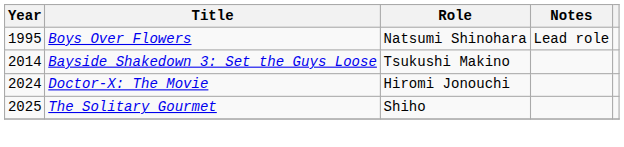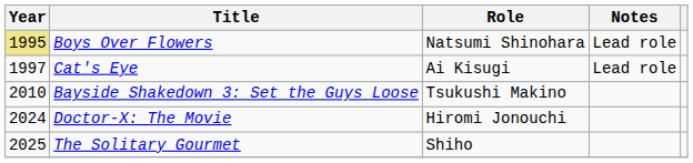 <table class="wikitable sortable">
 <tr>
 <th>Year</th>
 <th>Title</th>
 <th>Role</th>
 <th class="unsortable">Notes</th>
 <th class="unsortable"></th>
 </tr>
 <tr>
-<td>1995</td>
+<td style="background: khaki;">1995</td>
 <td><em><a href='#'>Boys Over Flowers</a></em></td>
 <td>Natsumi Shinohara</td>
 <td>Lead role</td>
 <td></td>
 </tr>
 <tr>
-<td>2014</td>
+<td>1997</td>
+<td><em><a href='#'>Cat's Eye</a></em></td>
+<td>Ai Kisugi</td>
+<td>Lead role</td>
+<td></td>
+</tr>
+<tr>
+<td>2010</td>
 <td><em><a href='#'>Bayside Shakedown 3: Set the Guys Loose</a></em></td>
 <td>Tsukushi Makino</td>
 <td></td>
 <td></td>
 </tr>
 <tr>
 <td>2024</td>
 <td><em><a href='#'>Doctor-X: The Movie</a></em></td>
 <td>Hiromi Jonouchi</td>
 <td></td>
 <td></td>
 </tr>
 <tr>
 <td>2025</td>
 <td><em><a href='#'>The Solitary Gourmet</a></em></td>
 <td>Shiho</td>
 <td></td>
 <td></td>
 </tr>
 <tr>
 </tr>
 </table>
